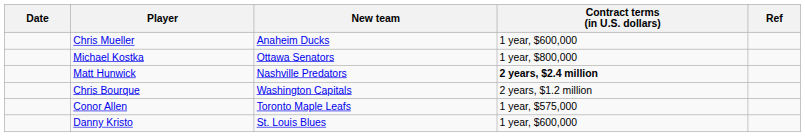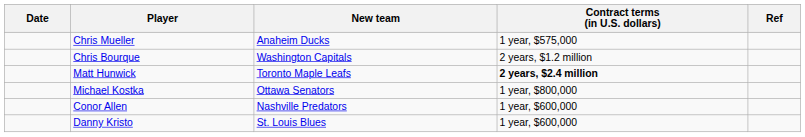 <table class="wikitable" width=97%>
 <tr bgcolor="#dddddd">
 <th>Date</th>
 <th>Player</th>
 <th>New team</th>
 <th>Contract terms<br>(in U.S. dollars)</th>
 <th>Ref</th>
 </tr>
 <tr>
 <td></td>
 <td><a href='#'>Chris Mueller</a></td>
 <td><a href='#'>Anaheim Ducks</a></td>
-<td>1 year, $600,000</td>
+<td>1 year, $575,000</td>
+<td></td>
+</tr>
+<tr>
+<td></td>
+<td><a href='#'>Chris Bourque</a></td>
+<td><a href='#'>Washington Capitals</a></td>
+<td>2 years, $1.2 million</td>
+<td></td>
+</tr>
+<tr>
+<td></td>
+<td><a href='#'>Matt Hunwick</a></td>
+<td><a href='#'>Toronto Maple Leafs</a></td>
+<td><strong>2 years, $2.4 million</strong></td>
 <td></td>
 </tr>
 <tr>
 <td></td>
 <td><a href='#'>Michael Kostka</a></td>
 <td><a href='#'>Ottawa Senators</a></td>
 <td>1 year, $800,000</td>
 <td></td>
 </tr>
 <tr>
 <td></td>
-<td><a href='#'>Matt Hunwick</a></td>
+<td><a href='#'>Conor Allen</a></td>
 <td><a href='#'>Nashville Predators</a></td>
-<td><strong>2 years, $2.4 million</strong></td>
-<td></td>
-</tr>
-<tr>
-<td></td>
-<td><a href='#'>Chris Bourque</a></td>
-<td><a href='#'>Washington Capitals</a></td>
-<td>2 years, $1.2 million</td>
-<td></td>
-</tr>
-<tr>
-<td></td>
-<td><a href='#'>Conor Allen</a></td>
-<td><a href='#'>Toronto Maple Leafs</a></td>
-<td>1 year, $575,000</td>
+<td>1 year, $600,000</td>
 <td></td>
 </tr>
 <tr>
 <td></td>
 <td><a href='#'>Danny Kristo</a></td>
 <td><a href='#'>St. Louis Blues</a></td>
 <td>1 year, $600,000</td>
 <td></td>
 </tr>
 </table>
